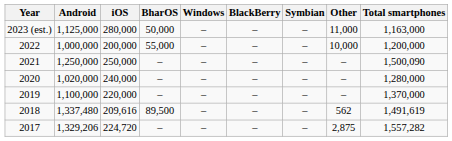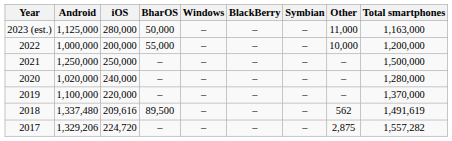 <table class="wikitable" style="text-align:center; margin:auto;">
 <tr>
 <th>Year</th>
 <th>Android</th>
 <th>iOS</th>
 <th>BharOS</th>
 <th>Windows</th>
 <th>BlackBerry</th>
 <th>Symbian</th>
 <th>Other</th>
 <th>Total smartphones</th>
 </tr>
 <tr>
 <td>2023 (est.)</td>
 <td>1,125,000</td>
 <td>280,000</td>
 <td>50,000</td>
 <td>–</td>
 <td>–</td>
 <td>–</td>
 <td>11,000</td>
 <td>1,163,000</td>
 </tr>
 <tr>
 <td>2022</td>
 <td>1,000,000</td>
 <td>200,000</td>
 <td>55,000</td>
 <td>–</td>
 <td>–</td>
 <td>–</td>
 <td>10,000</td>
 <td>1,200,000</td>
 </tr>
 <tr>
 <td>2021</td>
 <td>1,250,000</td>
 <td>250,000</td>
 <td>–</td>
 <td>–</td>
 <td>–</td>
 <td>–</td>
 <td>–</td>
-<td>1,500,090</td>
+<td>1,500,000</td>
 </tr>
 <tr>
 <td>2020</td>
 <td>1,020,000</td>
 <td>240,000</td>
 <td>–</td>
 <td>–</td>
 <td>–</td>
 <td>–</td>
 <td>–</td>
 <td>1,280,000</td>
 </tr>
 <tr>
 <td>2019</td>
 <td>1,100,000</td>
 <td>220,000</td>
 <td>–</td>
 <td>–</td>
 <td>–</td>
 <td>–</td>
 <td>–</td>
 <td>1,370,000</td>
 </tr>
 <tr>
 <td>2018</td>
 <td>1,337,480</td>
 <td>209,616</td>
 <td>89,500</td>
 <td>–</td>
 <td>–</td>
 <td>–</td>
 <td>562</td>
 <td>1,491,619</td>
 </tr>
 <tr>
 <td>2017</td>
 <td>1,329,206</td>
 <td>224,720</td>
 <td>–</td>
 <td>–</td>
 <td>–</td>
 <td>–</td>
 <td>2,875</td>
 <td>1,557,282</td>
 </tr>
 </table>
